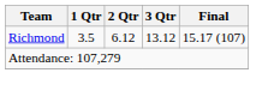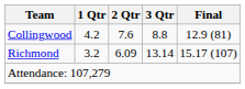 <table class="wikitable">
 <tr>
 <th>Team</th>
 <th>1 Qtr</th>
 <th>2 Qtr</th>
 <th>3 Qtr</th>
 <th>Final</th>
 </tr>
 <tr>
+<td><a href='#'>Collingwood</a></td>
+<td align=center>4.2</td>
+<td align=center>7.6</td>
+<td align=center>8.8</td>
+<td align=center>12.9 (81)</td>
+</tr>
+<tr>
 <td><a href='#'>Richmond</a></td>
-<td align=center>3.5</td>
-<td align=center>6.12</td>
-<td align=center>13.12</td>
+<td align=center>3.2</td>
+<td align=center>6.09</td>
+<td align=center>13.14</td>
 <td align=center>15.17 (107)</td>
 </tr>
 <tr>
 <td colspan=5>Attendance: 107,279</td>
 </tr>
 <tr>
 </tr>
 </table>
